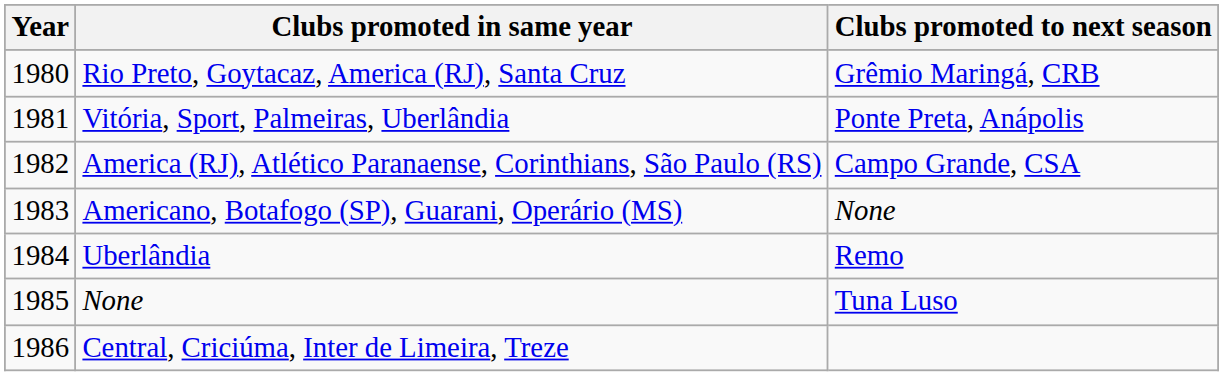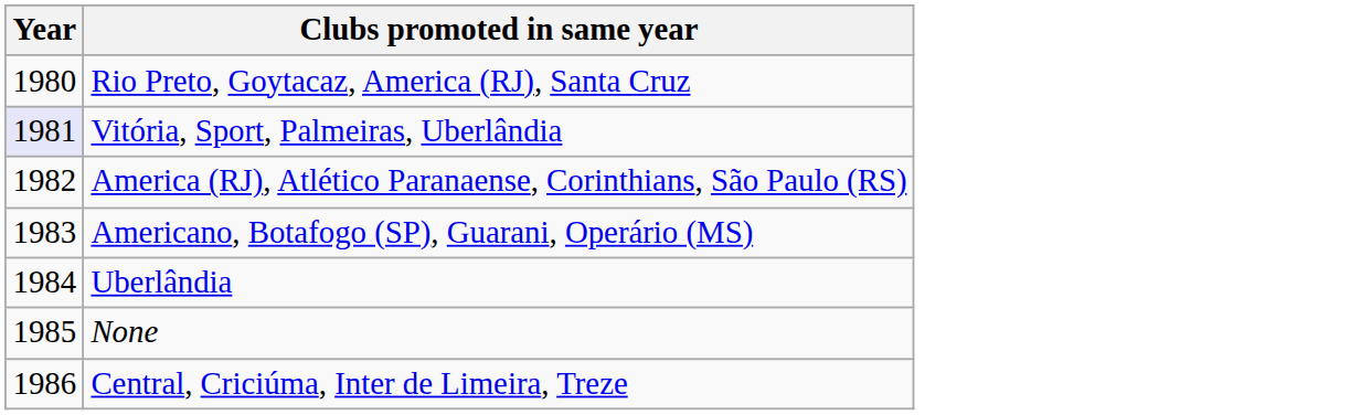 <table class="wikitable">
 <tr>
 <th>Year</th>
 <th>Clubs promoted in same year</th>
-<th>Clubs promoted to next season</th>
 </tr>
 <tr>
 <td>1980</td>
 <td><a href='#'>Rio Preto</a>, <a href='#'>Goytacaz</a>, <a href='#'>America (RJ)</a>, <a href='#'>Santa Cruz</a></td>
-<td><a href='#'>Grêmio Maringá</a>, <a href='#'>CRB</a></td>
 </tr>
 <tr>
-<td>1981</td>
+<td style="background: lavender;">1981</td>
 <td><a href='#'>Vitória</a>, <a href='#'>Sport</a>, <a href='#'>Palmeiras</a>, <a href='#'>Uberlândia</a></td>
-<td><a href='#'>Ponte Preta</a>, <a href='#'>Anápolis</a></td>
 </tr>
 <tr>
 <td>1982</td>
 <td><a href='#'>America (RJ)</a>, <a href='#'>Atlético Paranaense</a>, <a href='#'>Corinthians</a>, <a href='#'>São Paulo (RS)</a></td>
-<td><a href='#'>Campo Grande</a>, <a href='#'>CSA</a></td>
 </tr>
 <tr>
 <td>1983</td>
 <td><a href='#'>Americano</a>, <a href='#'>Botafogo (SP)</a>, <a href='#'>Guarani</a>, <a href='#'>Operário (MS)</a></td>
-<td><em>None</em></td>
 </tr>
 <tr>
 <td>1984</td>
 <td><a href='#'>Uberlândia</a></td>
-<td><a href='#'>Remo</a></td>
 </tr>
 <tr>
 <td>1985</td>
 <td><em>None</em></td>
-<td><a href='#'>Tuna Luso</a></td>
 </tr>
 <tr>
 <td>1986</td>
 <td><a href='#'>Central</a>, <a href='#'>Criciúma</a>, <a href='#'>Inter de Limeira</a>, <a href='#'>Treze</a></td>
-<td></td>
 </tr>
 </table>
